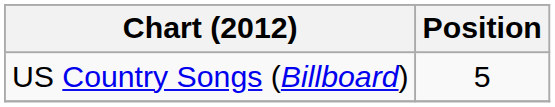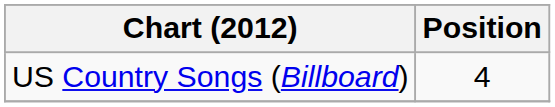 <table class="wikitable sortable">
 <tr>
 <th scope="col">Chart (2012)</th>
 <th scope="col">Position</th>
 </tr>
 <tr>
 <td>US <a href='#'>Country Songs</a> (<em><a href='#'>Billboard</a></em>)</td>
-<td align="center">5</td>
+<td align="center">4</td>
 </tr>
 <tr>
 </tr>
 </table>
